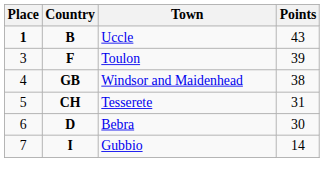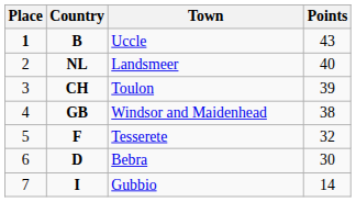 <table class="wikitable">
 <tr>
 <th width="25">Place</th>
 <th width="25">Country</th>
 <th width="200">Town</th>
 <th width="25">Points</th>
 </tr>
 <tr>
 <td align="center"><strong>1</strong></td>
 <td align="center"><strong>B</strong></td>
 <td align="left"><a href='#'>Uccle</a></td>
 <td align="center">43</td>
 </tr>
 <tr>
+<td align="center">2</td>
+<td align="center"><strong>NL</strong></td>
+<td align="left"><a href='#'>Landsmeer</a></td>
+<td align="center">40</td>
+</tr>
+<tr>
 <td align="center">3</td>
-<td align="center"><strong>F</strong></td>
+<td align="center"><strong>CH</strong></td>
 <td align="left"><a href='#'>Toulon</a></td>
 <td align="center">39</td>
 </tr>
 <tr>
 <td align="center">4</td>
 <td align="center"><strong>GB</strong></td>
 <td align="left"><a href='#'>Windsor and Maidenhead</a></td>
 <td align="center">38</td>
 </tr>
 <tr>
 <td align="center">5</td>
-<td align="center"><strong>CH</strong></td>
+<td align="center"><strong>F</strong></td>
 <td align="left"><a href='#'>Tesserete</a></td>
-<td align="center">31</td>
+<td align="center">32</td>
 </tr>
 <tr>
 <td align="center">6</td>
 <td align="center"><strong>D</strong></td>
 <td align="left"><a href='#'>Bebra</a></td>
 <td align="center">30</td>
 </tr>
 <tr>
 <td align="center">7</td>
 <td align="center"><strong>I</strong></td>
 <td align="left"><a href='#'>Gubbio</a></td>
 <td align="center">14</td>
 </tr>
 </table>
